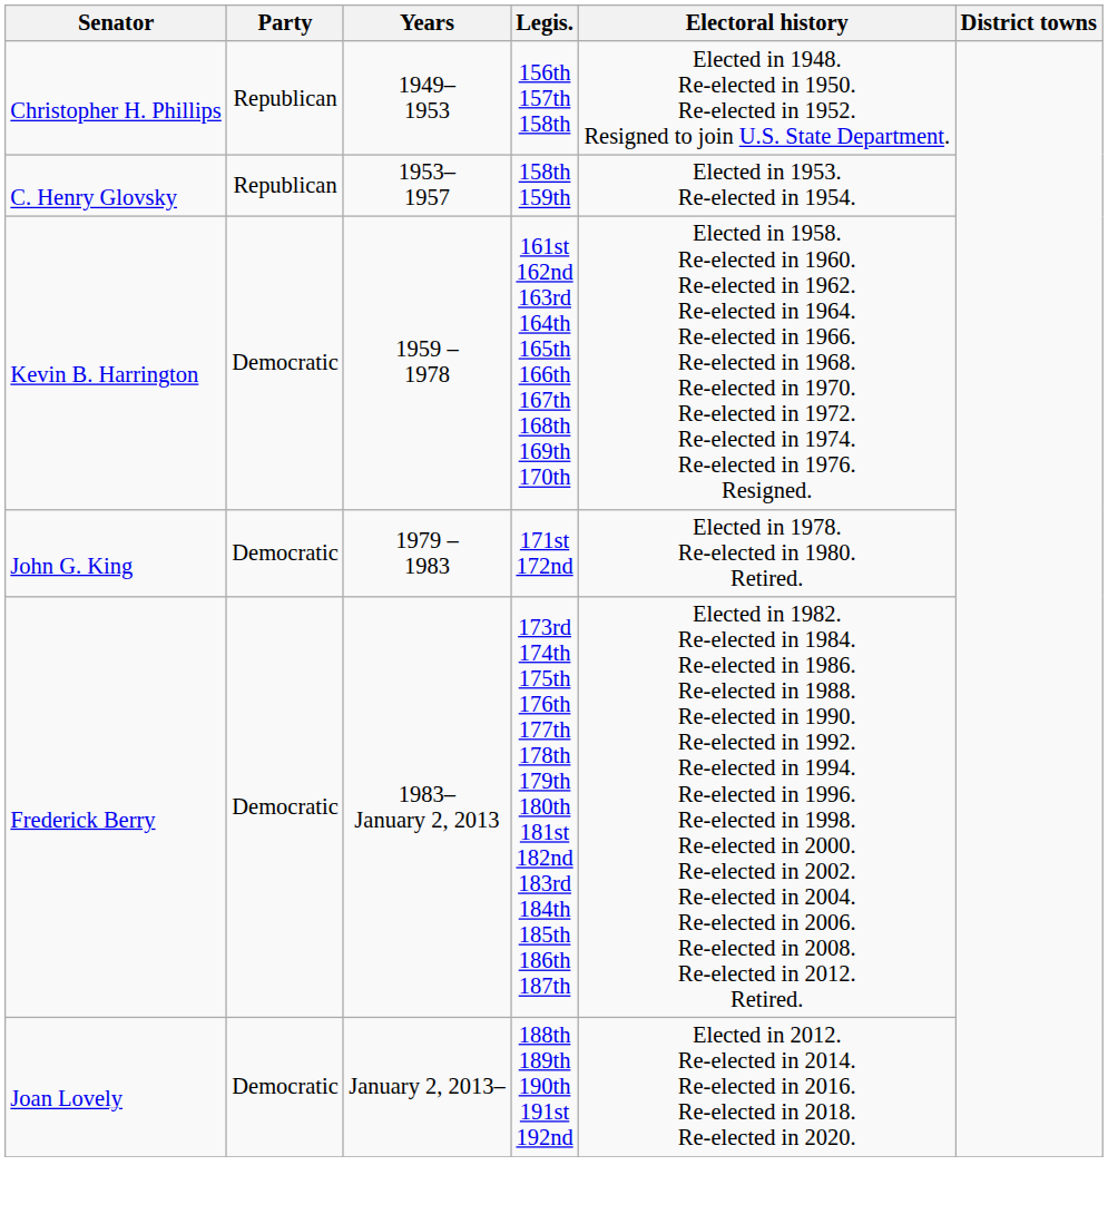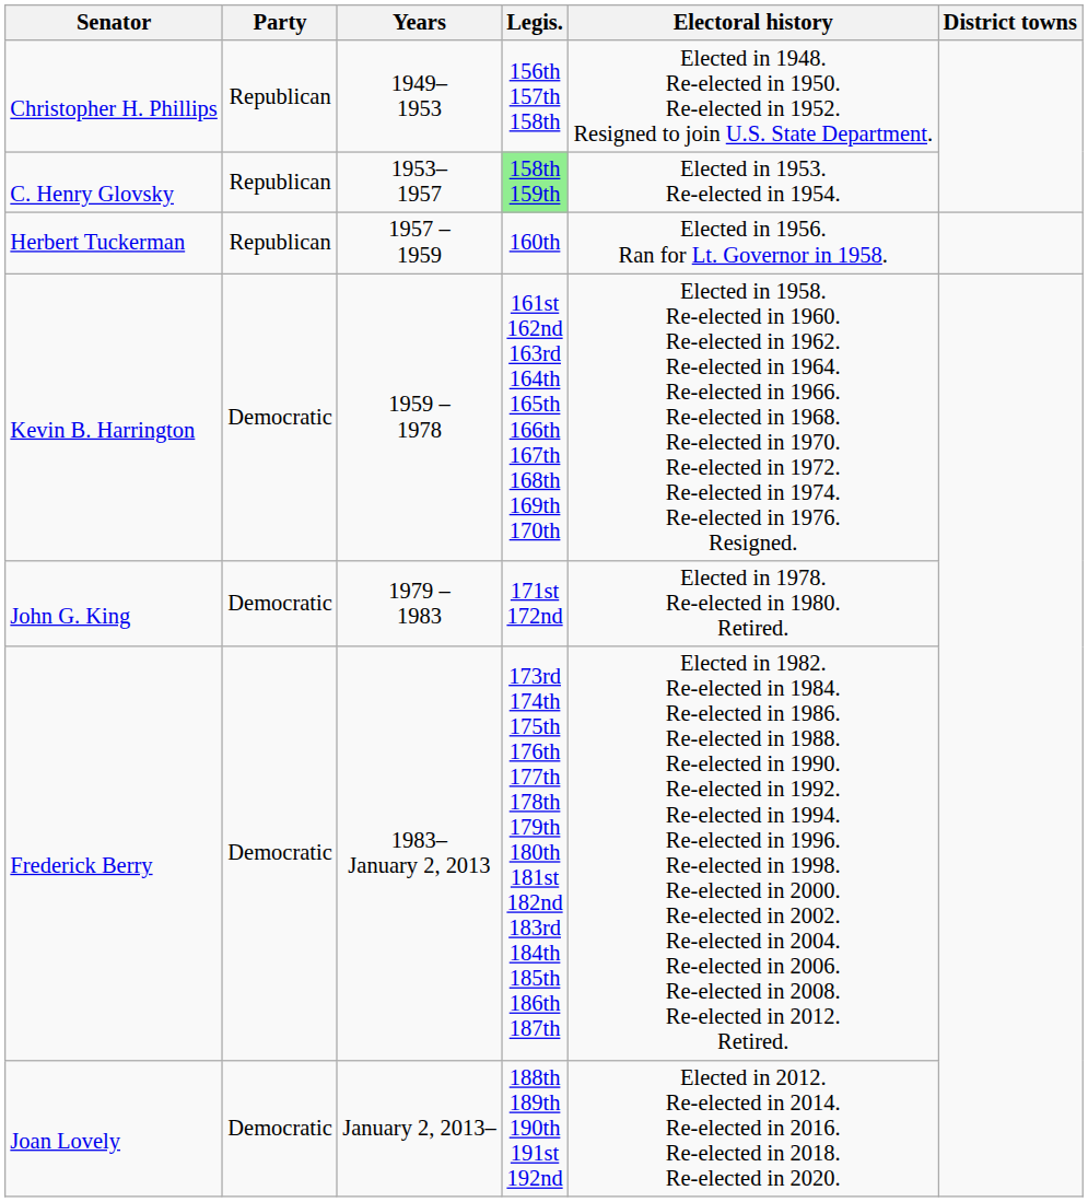 <table class=wikitable style="text-align:center">
 <tr>
 <th>Senator</th>
 <th>Party</th>
 <th>Years</th>
 <th>Legis.</th>
 <th>Electoral history</th>
 <th>District towns</th>
 </tr>
 <tr>
 <td align=left nowrap><br><a href='#'>Christopher H. Phillips</a></td>
 <td>Republican</td>
 <td>1949–<br>1953</td>
 <td><a href='#'>156th</a><br><a href='#'>157th</a><br><a href='#'>158th</a></td>
 <td>Elected in 1948.<br>Re-elected in 1950.<br>Re-elected in 1952.<br>Resigned to join <a href='#'>U.S. State Department</a>.</td>
 </tr>
 <tr>
 <td align=left nowrap><br><a href='#'>C. Henry Glovsky</a></td>
 <td>Republican</td>
 <td>1953–<br>1957</td>
-<td><a href='#'>158th</a><br><a href='#'>159th</a></td>
+<td style="background: lightgreen;"><a href='#'>158th</a><br><a href='#'>159th</a></td>
 <td>Elected in 1953.<br>Re-elected in 1954.</td>
+</tr>
+<tr>
+<td align=left nowrap><a href='#'>Herbert Tuckerman</a></td>
+<td>Republican</td>
+<td>1957 –<br>1959</td>
+<td><a href='#'>160th</a></td>
+<td>Elected in 1956.<br>Ran for <a href='#'>Lt. Governor in 1958</a>.</td>
+<td></td>
 </tr>
 <tr>
 <td align=left nowrap><br><a href='#'>Kevin B. Harrington</a></td>
 <td>Democratic</td>
 <td>1959 –<br>1978</td>
 <td><a href='#'>161st</a><br><a href='#'>162nd</a><br><a href='#'>163rd</a><br><a href='#'>164th</a><br><a href='#'>165th</a><br><a href='#'>166th</a><br><a href='#'>167th</a><br><a href='#'>168th</a><br><a href='#'>169th</a><br><a href='#'>170th</a><br></td>
 <td>Elected in 1958.<br>Re-elected in 1960.<br>Re-elected in 1962.<br>Re-elected in 1964.<br>Re-elected in 1966.<br>Re-elected in 1968.<br>Re-elected in 1970.<br>Re-elected in 1972.<br>Re-elected in 1974.<br>Re-elected in 1976.<br>Resigned.</td>
 </tr>
 <tr>
 <td align=left nowrap><br><a href='#'>John G. King</a></td>
 <td>Democratic</td>
 <td>1979 –<br>1983</td>
 <td><a href='#'>171st</a><br><a href='#'>172nd</a><br></td>
 <td>Elected in 1978.<br>Re-elected in 1980.<br>Retired.</td>
 </tr>
 <tr>
 <td align=left nowrap><br><a href='#'>Frederick Berry</a></td>
 <td>Democratic</td>
 <td>1983–<br>January 2, 2013</td>
 <td><a href='#'>173rd</a><br><a href='#'>174th</a><br><a href='#'>175th</a><br><a href='#'>176th</a><br><a href='#'>177th</a><br><a href='#'>178th</a><br><a href='#'>179th</a><br><a href='#'>180th</a><br><a href='#'>181st</a><br><a href='#'>182nd</a><br><a href='#'>183rd</a><br><a href='#'>184th</a><br><a href='#'>185th</a><br><a href='#'>186th</a><br><a href='#'>187th</a></td>
 <td>Elected in 1982.<br>Re-elected in 1984.<br>Re-elected in 1986.<br>Re-elected in 1988.<br>Re-elected in 1990.<br>Re-elected in 1992.<br>Re-elected in 1994.<br>Re-elected in 1996.<br>Re-elected in 1998.<br>Re-elected in 2000.<br>Re-elected in 2002.<br>Re-elected in 2004.<br>Re-elected in 2006.<br>Re-elected in 2008.<br>Re-elected in 2012.<br>Retired.</td>
 </tr>
 <tr>
 <td align=left nowrap><br><a href='#'>Joan Lovely</a></td>
 <td>Democratic</td>
 <td>January 2, 2013–<br></td>
 <td><a href='#'>188th</a><br><a href='#'>189th</a><br><a href='#'>190th</a><br><a href='#'>191st</a><br><a href='#'>192nd</a></td>
 <td>Elected in 2012.<br>Re-elected in 2014.<br>Re-elected in 2016.<br>Re-elected in 2018.<br>Re-elected in 2020.</td>
 </tr>
 </table>
